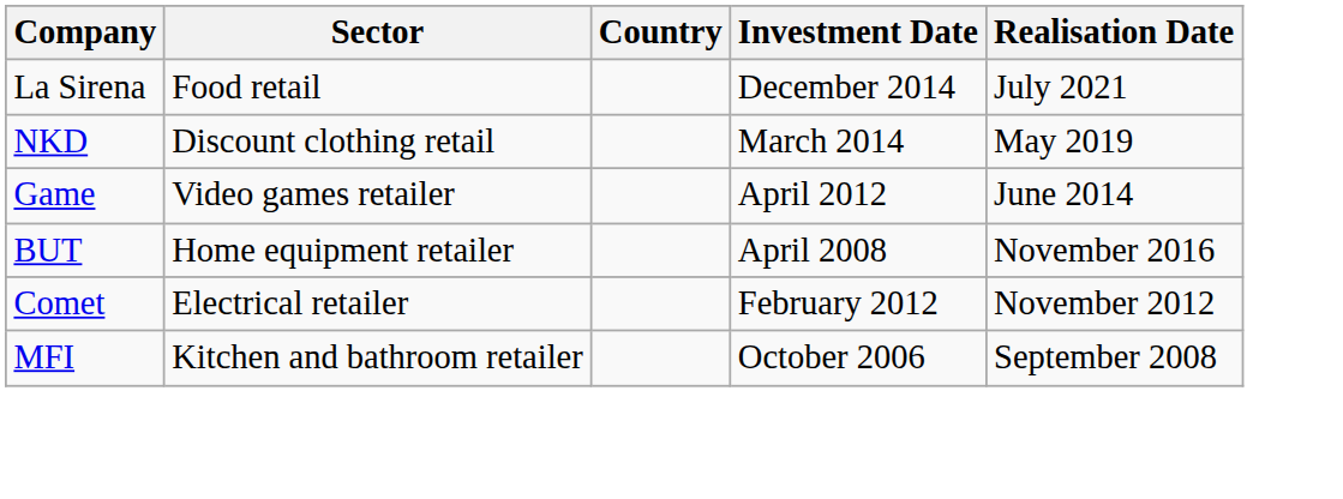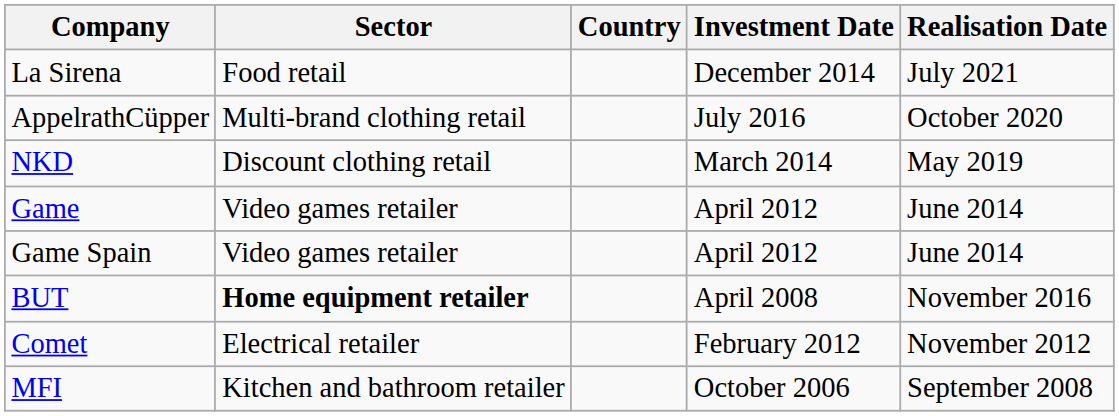 <table class="wikitable">
 <tr>
 <th>Company</th>
 <th>Sector</th>
 <th>Country</th>
 <th>Investment Date</th>
 <th>Realisation Date</th>
 </tr>
 <tr>
 <td>La Sirena</td>
 <td>Food retail</td>
 <td></td>
 <td>December 2014</td>
 <td>July 2021</td>
 </tr>
 <tr>
+<td>AppelrathCüpper</td>
+<td>Multi-brand clothing retail</td>
+<td></td>
+<td>July 2016</td>
+<td>October 2020</td>
+</tr>
+<tr>
 <td><a href='#'>NKD</a></td>
 <td>Discount clothing retail</td>
 <td></td>
 <td>March 2014</td>
 <td>May 2019</td>
 </tr>
 <tr>
 <td><a href='#'>Game</a></td>
 <td>Video games retailer</td>
 <td></td>
 <td>April 2012</td>
 <td>June 2014</td>
 </tr>
 <tr>
+<td>Game Spain</td>
+<td>Video games retailer</td>
+<td></td>
+<td>April 2012</td>
+<td>June 2014</td>
+</tr>
+<tr>
 <td><a href='#'>BUT</a></td>
-<td>Home equipment retailer</td>
+<td><strong>Home equipment retailer</strong></td>
 <td></td>
 <td>April 2008</td>
 <td>November 2016</td>
 </tr>
 <tr>
 <td><a href='#'>Comet</a></td>
 <td>Electrical retailer</td>
 <td></td>
 <td>February 2012</td>
 <td>November 2012</td>
 </tr>
 <tr>
 <td><a href='#'>MFI</a></td>
 <td>Kitchen and bathroom retailer</td>
 <td></td>
 <td>October 2006</td>
 <td>September 2008</td>
 </tr>
 </table>
